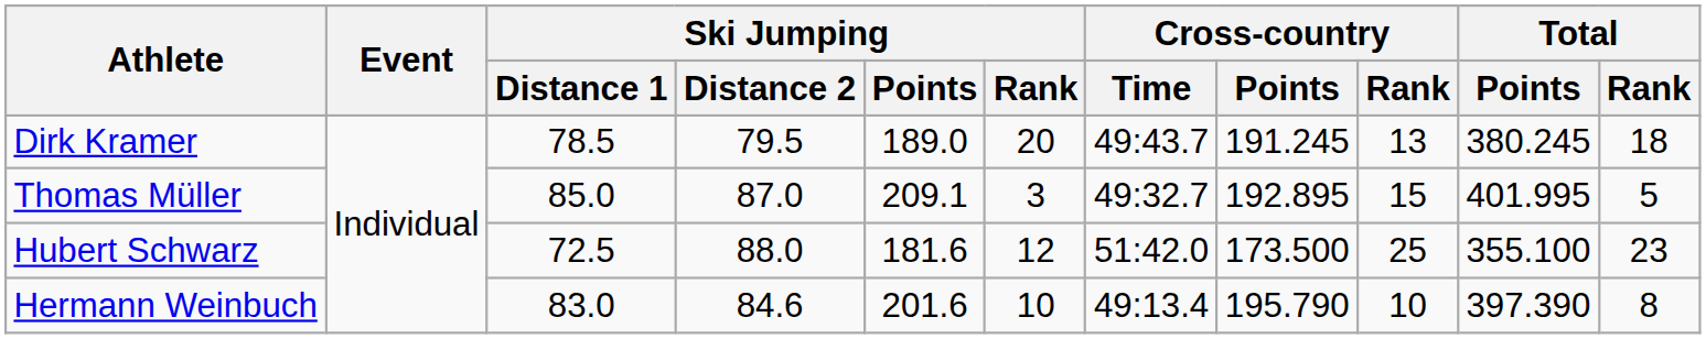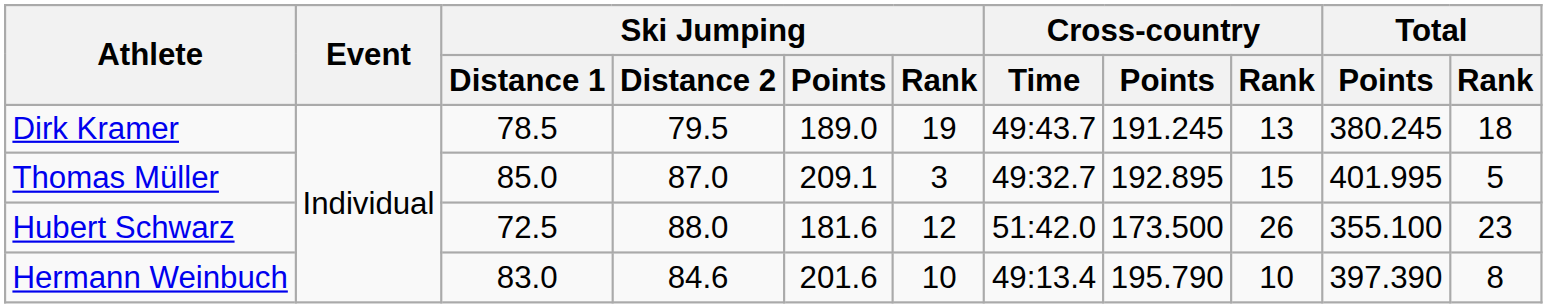 <table class="wikitable" style="font-size:90%">
 <tr>
 <th rowspan="2">Athlete</th>
 <th rowspan="2">Event</th>
 <th colspan="4">Ski Jumping</th>
 <th colspan="3">Cross-country</th>
 <th colspan="2">Total</th>
 </tr>
 <tr>
 <th>Distance 1</th>
 <th>Distance 2</th>
 <th>Points</th>
 <th>Rank</th>
 <th>Time</th>
 <th>Points</th>
 <th>Rank</th>
 <th>Points</th>
 <th>Rank</th>
 </tr>
 <tr>
 <td><a href='#'>Dirk Kramer</a></td>
 <td rowspan="4">Individual</td>
 <td align="center">78.5</td>
 <td align="center">79.5</td>
 <td align="center">189.0</td>
-<td align="center">20</td>
+<td align="center">19</td>
 <td align="center">49:43.7</td>
 <td align="center">191.245</td>
 <td align="center">13</td>
 <td align="center">380.245</td>
 <td align="center">18</td>
 </tr>
 <tr>
 <td><a href='#'>Thomas Müller</a></td>
 <td align="center">85.0</td>
 <td align="center">87.0</td>
 <td align="center">209.1</td>
 <td align="center">3</td>
 <td align="center">49:32.7</td>
 <td align="center">192.895</td>
 <td align="center">15</td>
 <td align="center">401.995</td>
 <td align="center">5</td>
 </tr>
 <tr>
 <td><a href='#'>Hubert Schwarz</a></td>
 <td align="center">72.5</td>
 <td align="center">88.0</td>
 <td align="center">181.6</td>
 <td align="center">12</td>
 <td align="center">51:42.0</td>
 <td align="center">173.500</td>
-<td align="center">25</td>
+<td align="center">26</td>
 <td align="center">355.100</td>
 <td align="center">23</td>
 </tr>
 <tr>
 <td><a href='#'>Hermann Weinbuch</a></td>
 <td align="center">83.0</td>
 <td align="center">84.6</td>
 <td align="center">201.6</td>
 <td align="center">10</td>
 <td align="center">49:13.4</td>
 <td align="center">195.790</td>
 <td align="center">10</td>
 <td align="center">397.390</td>
 <td align="center">8</td>
 </tr>
 </table>
